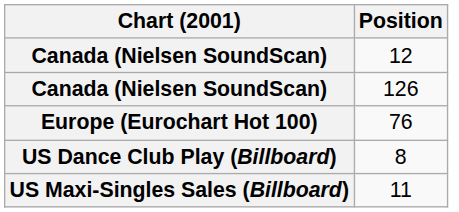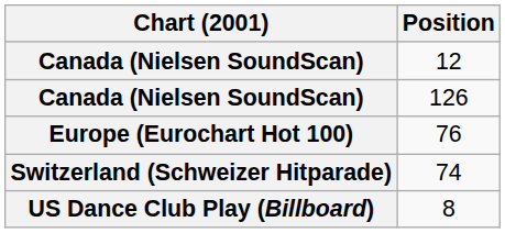 <table class="wikitable sortable plainrowheaders" style="text-align:center">
 <tr>
 <th>Chart (2001)</th>
 <th>Position</th>
 </tr>
 <tr>
 <th scope="row">Canada (Nielsen SoundScan)</th>
 <td>12</td>
 </tr>
 <tr>
 <th scope="row">Canada (Nielsen SoundScan)<br></th>
 <td>126</td>
 </tr>
 <tr>
 <th scope="row">Europe (Eurochart Hot 100)</th>
 <td>76</td>
 </tr>
 <tr>
+<th scope="row">Switzerland (Schweizer Hitparade)</th>
+<td>74</td>
+</tr>
+<tr>
 <th scope="row">US Dance Club Play (<em>Billboard</em>)</th>
 <td>8</td>
 </tr>
-<tr>
-<th scope="row">US Maxi-Singles Sales (<em>Billboard</em>)</th>
-<td>11</td>
-</tr>
 </table>
